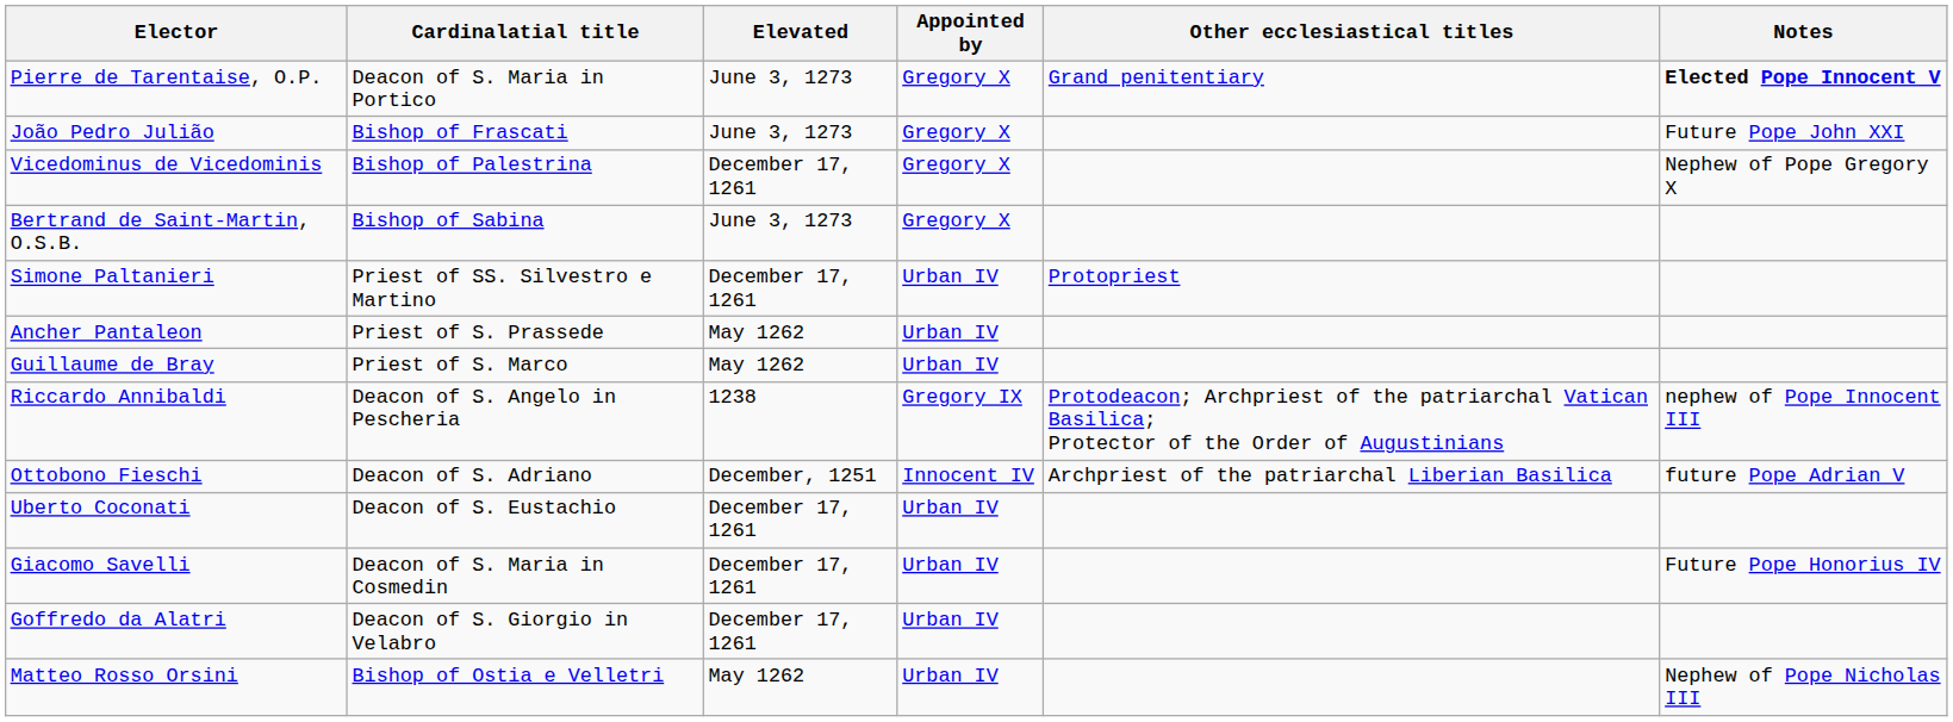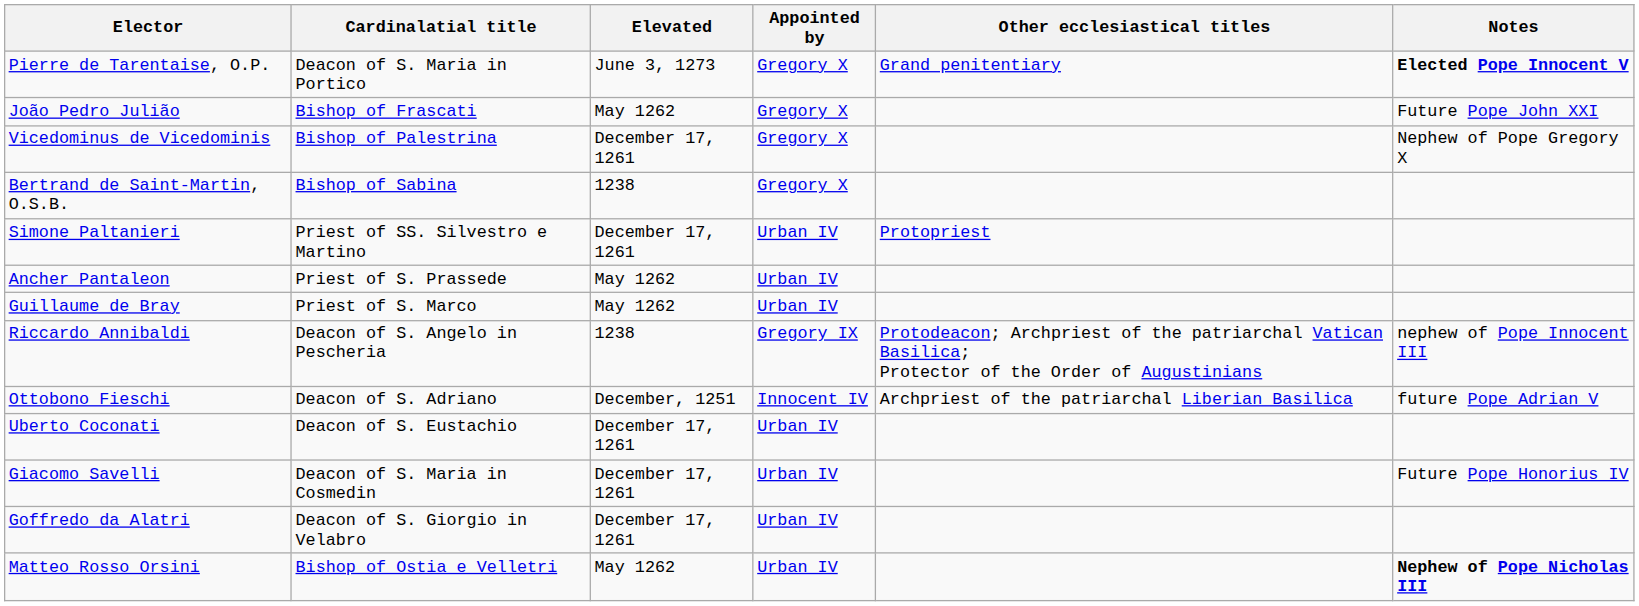 <table class="wikitable sortable" style="width:100%">
 <tr>
 <th width="*">Elector</th>
 <th width="*">Cardinalatial title</th>
 <th width="*">Elevated</th>
 <th width="*">Appointed by</th>
 <th width="*">Other ecclesiastical titles</th>
 <th width="*">Notes</th>
 </tr>
 <tr valign="top">
 <td><a href='#'>Pierre de Tarentaise</a>, O.P.</td>
 <td>Deacon of S. Maria in Portico</td>
 <td>June 3, 1273</td>
 <td><a href='#'>Gregory X</a></td>
 <td><a href='#'>Grand penitentiary</a></td>
 <td><strong>Elected <a href='#'>Pope Innocent V</a></strong></td>
 </tr>
 <tr valign="top">
 <td><a href='#'>João Pedro Julião</a></td>
 <td><a href='#'>Bishop of Frascati</a></td>
-<td>June 3, 1273</td>
+<td>May 1262</td>
 <td><a href='#'>Gregory X</a></td>
 <td></td>
 <td>Future <a href='#'>Pope John XXI</a></td>
 </tr>
 <tr valign="top">
 <td><a href='#'>Vicedominus de Vicedominis</a></td>
 <td><a href='#'>Bishop of Palestrina</a></td>
 <td>December 17, 1261</td>
 <td><a href='#'>Gregory X</a></td>
 <td></td>
 <td>Nephew of Pope Gregory X</td>
 </tr>
 <tr valign="top">
 <td><a href='#'>Bertrand de Saint-Martin</a>, O.S.B.</td>
 <td><a href='#'>Bishop of Sabina</a></td>
-<td>June 3, 1273</td>
+<td>1238</td>
 <td><a href='#'>Gregory X</a></td>
 <td></td>
 <td></td>
 </tr>
 <tr valign="top">
 <td><a href='#'>Simone Paltanieri</a></td>
 <td>Priest of SS. Silvestro e Martino</td>
 <td>December 17, 1261</td>
 <td><a href='#'>Urban IV</a></td>
 <td><a href='#'>Protopriest</a></td>
 <td></td>
 </tr>
 <tr valign="top">
 <td><a href='#'>Ancher Pantaleon</a></td>
 <td>Priest of S. Prassede</td>
 <td>May 1262</td>
 <td><a href='#'>Urban IV</a></td>
 <td></td>
 <td></td>
 </tr>
 <tr valign="top">
 <td><a href='#'>Guillaume de Bray</a></td>
 <td>Priest of S. Marco</td>
 <td>May 1262</td>
 <td><a href='#'>Urban IV</a></td>
 <td></td>
 <td></td>
 </tr>
 <tr valign="top">
 <td><a href='#'>Riccardo Annibaldi</a></td>
 <td>Deacon of S. Angelo in Pescheria</td>
 <td>1238</td>
 <td><a href='#'>Gregory IX</a></td>
 <td><a href='#'>Protodeacon</a>; Archpriest of the patriarchal <a href='#'>Vatican Basilica</a>;<br> Protector of the Order of <a href='#'>Augustinians</a></td>
 <td>nephew of <a href='#'>Pope Innocent III</a></td>
 </tr>
 <tr valign="top">
 <td><a href='#'>Ottobono Fieschi</a></td>
 <td>Deacon of S. Adriano</td>
 <td>December, 1251</td>
 <td><a href='#'>Innocent IV</a></td>
 <td>Archpriest of the patriarchal <a href='#'>Liberian Basilica</a></td>
 <td>future <a href='#'>Pope Adrian V</a></td>
 </tr>
 <tr valign="top">
 <td><a href='#'>Uberto Coconati</a></td>
 <td>Deacon of S. Eustachio</td>
 <td>December 17, 1261</td>
 <td><a href='#'>Urban IV</a></td>
 <td></td>
 <td></td>
 </tr>
 <tr valign="top">
 <td><a href='#'>Giacomo Savelli</a></td>
 <td>Deacon of S. Maria in Cosmedin</td>
 <td>December 17, 1261</td>
 <td><a href='#'>Urban IV</a></td>
 <td></td>
 <td>Future <a href='#'>Pope Honorius IV</a></td>
 </tr>
 <tr valign="top">
 <td><a href='#'>Goffredo da Alatri</a></td>
 <td>Deacon of S. Giorgio in Velabro</td>
 <td>December 17, 1261</td>
 <td><a href='#'>Urban IV</a></td>
 <td></td>
 <td></td>
 </tr>
 <tr valign="top">
 <td><a href='#'>Matteo Rosso Orsini</a></td>
 <td><a href='#'>Bishop of Ostia e Velletri</a></td>
 <td>May 1262</td>
 <td><a href='#'>Urban IV</a></td>
 <td></td>
-<td>Nephew of <a href='#'>Pope Nicholas III</a></td>
+<td><strong>Nephew of <a href='#'>Pope Nicholas III</a></strong></td>
 </tr>
 </table>
